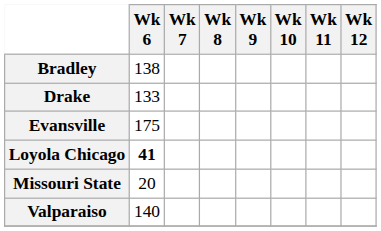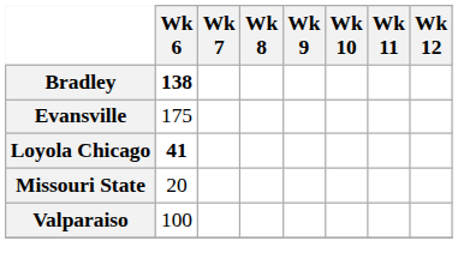 <table class="wikitable" style="white-space:nowrap;font-size:90%;text-align:center;">
 <tr>
 <th style="background:white; border-top-style:hidden; border-left-style:hidden;"> </th>
 <th>Wk<br>6</th>
 <th>Wk<br>7</th>
 <th>Wk<br>8</th>
 <th>Wk<br>9</th>
 <th>Wk<br>10</th>
 <th>Wk<br>11</th>
 <th>Wk<br>12</th>
 </tr>
 <tr>
 <th style=>Bradley</th>
-<td style="background:#FFF;">138</td>
-<td style="background:#FFF;"></td>
-<td style="background:#FFF;"></td>
-<td style="background:#FFF;"></td>
-<td style="background:#FFF;"></td>
-<td style="background:#FFF;"></td>
-<td style="background:#FFF;"></td>
-</tr>
-<tr>
-<th style=>Drake</th>
-<td style="background:#FFF;">133</td>
+<td style="background:#FFF;"><strong>138</strong></td>
 <td style="background:#FFF;"></td>
 <td style="background:#FFF;"></td>
 <td style="background:#FFF;"></td>
 <td style="background:#FFF;"></td>
 <td style="background:#FFF;"></td>
 <td style="background:#FFF;"></td>
 </tr>
 <tr>
 <th style=>Evansville</th>
 <td style="background:#FFF;">175</td>
 <td style="background:#FFF;"></td>
 <td style="background:#FFF;"></td>
 <td style="background:#FFF;"></td>
 <td style="background:#FFF;"></td>
 <td style="background:#FFF;"></td>
 <td style="background:#FFF;"></td>
 </tr>
 <tr>
 <th style=>Loyola Chicago</th>
 <td style="background:#FFF;"><strong>41</strong></td>
 <td style="background:#FFF;"></td>
 <td style="background:#FFF;"></td>
 <td style="background:#FFF;"></td>
 <td style="background:#FFF;"></td>
 <td style="background:#FFF;"></td>
 <td style="background:#FFF;"></td>
 </tr>
 <tr>
 <th style=>Missouri State</th>
 <td style="background:#FFF;">20</td>
 <td style="background:#FFF;"></td>
 <td style="background:#FFF;"></td>
 <td style="background:#FFF;"></td>
 <td style="background:#FFF;"></td>
 <td style="background:#FFF;"></td>
 <td style="background:#FFF;"></td>
 </tr>
 <tr>
 <th style=>Valparaiso</th>
-<td style="background:#FFF;">140</td>
+<td style="background:#FFF;">100</td>
 <td style="background:#FFF;"></td>
 <td style="background:#FFF;"></td>
 <td style="background:#FFF;"></td>
 <td style="background:#FFF;"></td>
 <td style="background:#FFF;"></td>
 <td style="background:#FFF;"></td>
 </tr>
 <tr>
 </tr>
 </table>
